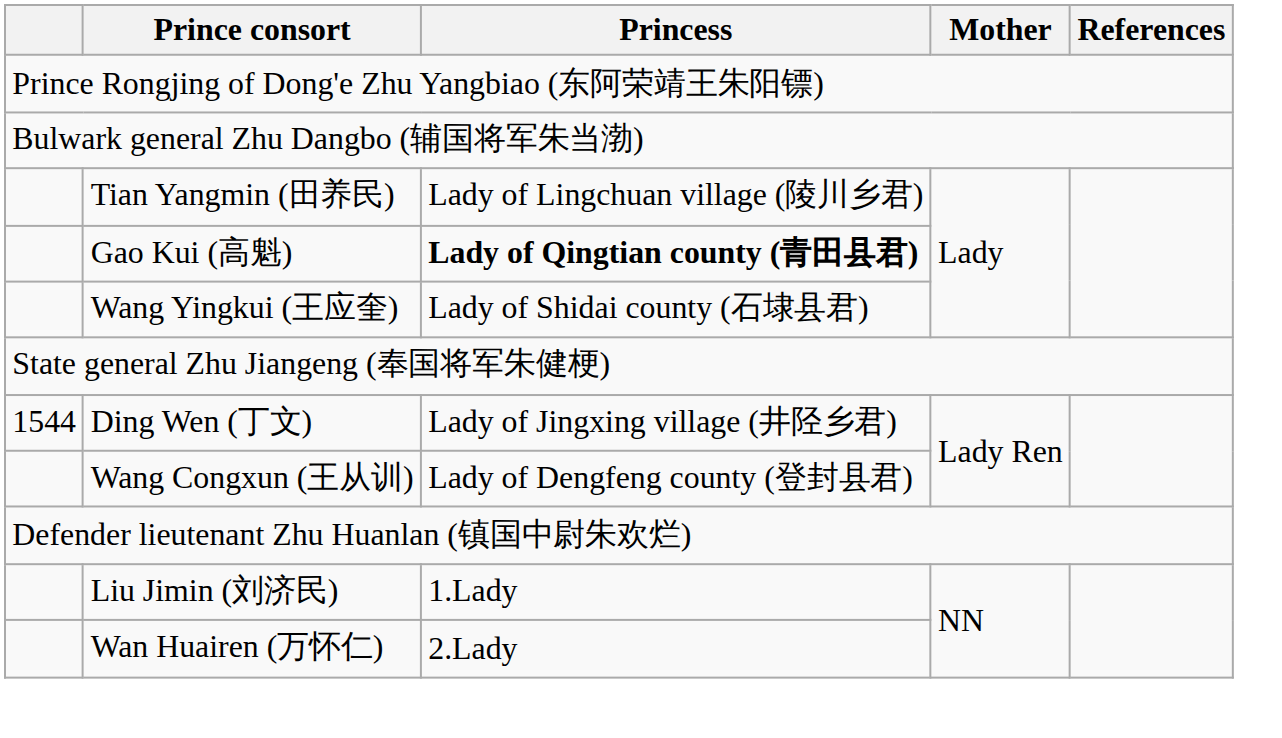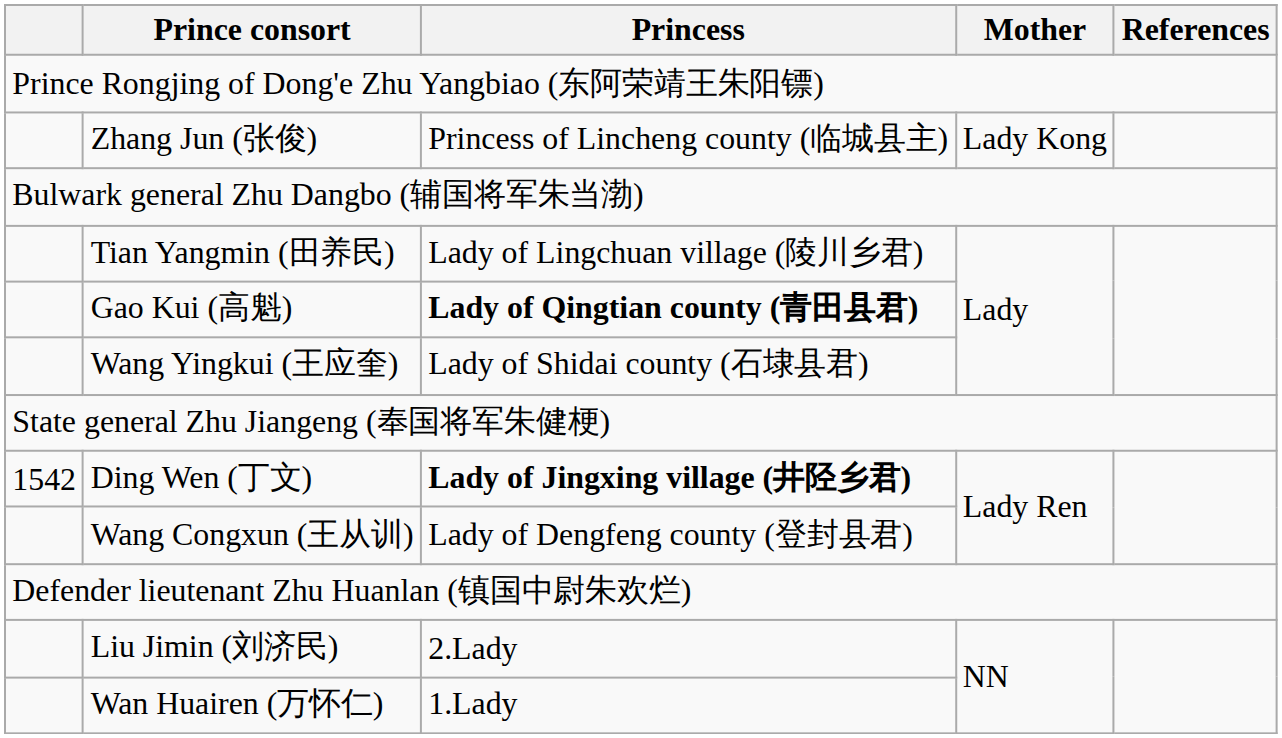 <table class="wikitable">
 <tr>
 <th></th>
 <th>Prince consort</th>
 <th>Princess</th>
 <th>Mother</th>
 <th>References</th>
 </tr>
 <tr>
 <td colspan="5">Prince Rongjing of Dong'e Zhu Yangbiao (东阿荣靖王朱阳镖)</td>
+</tr>
+<tr>
+<td></td>
+<td>Zhang Jun (张俊)</td>
+<td>Princess of Lincheng county (临城县主)</td>
+<td>Lady Kong</td>
+<td></td>
 </tr>
 <tr>
 <td colspan="5">Bulwark general Zhu Dangbo (辅国将军朱当渤)</td>
 </tr>
 <tr>
 <td></td>
 <td>Tian Yangmin (田养民)</td>
 <td>Lady of Lingchuan village (陵川乡君)</td>
 <td rowspan="3">Lady</td>
 <td rowspan="3"></td>
 </tr>
 <tr>
 <td></td>
 <td>Gao Kui (高魁)</td>
 <td><strong>Lady of Qingtian county (青田县君)</strong></td>
 </tr>
 <tr>
 <td></td>
 <td>Wang Yingkui (王应奎)</td>
 <td>Lady of Shidai county (石埭县君)</td>
 </tr>
 <tr>
 <td colspan="5">State general Zhu Jiangeng (奉国将军朱健梗)</td>
 </tr>
 <tr>
-<td>1544</td>
+<td>1542</td>
 <td>Ding Wen (丁文)</td>
-<td>Lady of Jingxing village (井陉乡君)</td>
+<td><strong>Lady of Jingxing village (井陉乡君)</strong></td>
 <td rowspan="2">Lady Ren</td>
 <td rowspan="2"></td>
 </tr>
 <tr>
 <td></td>
 <td>Wang Congxun (王从训)</td>
 <td>Lady of Dengfeng county (登封县君)</td>
 </tr>
 <tr>
 <td colspan="5">Defender lieutenant Zhu Huanlan (镇国中尉朱欢烂)</td>
 </tr>
 <tr>
 <td></td>
 <td>Liu Jimin (刘济民)</td>
-<td>1.Lady</td>
+<td>2.Lady</td>
 <td rowspan="2">NN</td>
 <td rowspan="2"></td>
 </tr>
 <tr>
 <td></td>
 <td>Wan Huairen (万怀仁)</td>
-<td>2.Lady</td>
+<td>1.Lady</td>
 </tr>
 </table>
